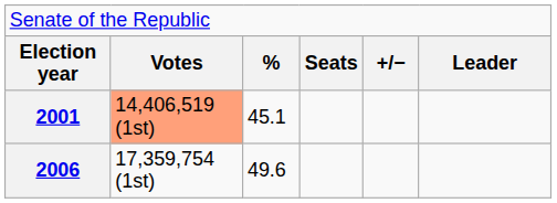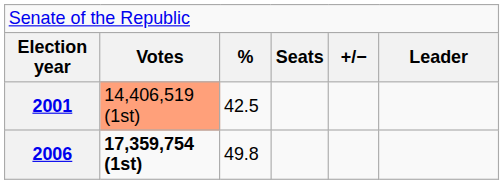 <table class=wikitable style="width:50%; border:1px #AAAAFF solid">
 <tr>
 <td colspan=6><a href='#'>Senate of the Republic</a></td>
 </tr>
 <tr>
 <th width=13%>Election year</th>
 <th width=16%>Votes</th>
 <th width=6%>%</th>
 <th width=1%>Seats</th>
 <th width=8%>+/−</th>
 <th width=19%>Leader</th>
 </tr>
 <tr>
 <th><a href='#'>2001</a></th>
 <td style="background: lightsalmon;">14,406,519 (1st)</td>
-<td>45.1</td>
+<td>42.5</td>
 <td></td>
 <td></td>
 <td></td>
 </tr>
 <tr>
 <th><a href='#'>2006</a></th>
-<td>17,359,754 (1st)</td>
-<td>49.6</td>
+<td><strong>17,359,754 (1st)</strong></td>
+<td>49.8</td>
 <td></td>
 <td></td>
 <td></td>
 </tr>
 </table>
